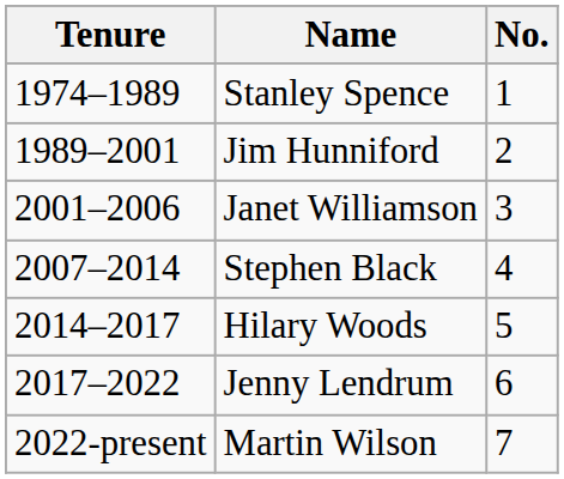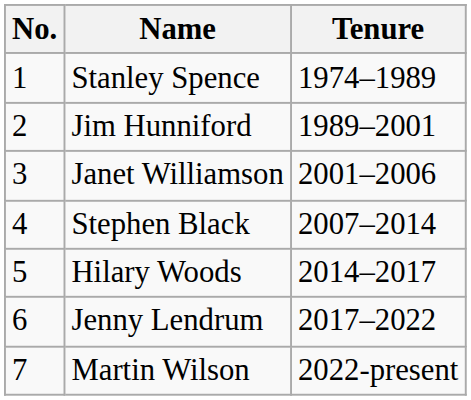 <table class="wikitable">
 <tr>
+<th>No.</th>
+<th>Name</th>
 <th>Tenure</th>
-<th>Name</th>
-<th>No.</th>
 </tr>
 <tr>
+<td>1</td>
+<td>Stanley Spence</td>
 <td>1974–1989</td>
-<td>Stanley Spence</td>
-<td>1</td>
 </tr>
 <tr>
+<td>2</td>
+<td>Jim Hunniford</td>
 <td>1989–2001</td>
-<td>Jim Hunniford</td>
-<td>2</td>
 </tr>
 <tr>
+<td>3</td>
+<td>Janet Williamson</td>
 <td>2001–2006</td>
-<td>Janet Williamson</td>
-<td>3</td>
 </tr>
 <tr>
+<td>4</td>
+<td>Stephen Black</td>
 <td>2007–2014</td>
-<td>Stephen Black</td>
-<td>4</td>
 </tr>
 <tr>
+<td>5</td>
+<td>Hilary Woods</td>
 <td>2014–2017</td>
-<td>Hilary Woods</td>
-<td>5</td>
 </tr>
 <tr>
+<td>6</td>
+<td>Jenny Lendrum</td>
 <td>2017–2022</td>
-<td>Jenny Lendrum</td>
-<td>6</td>
 </tr>
 <tr>
+<td>7</td>
+<td>Martin Wilson</td>
 <td>2022-present</td>
-<td>Martin Wilson</td>
-<td>7</td>
 </tr>
 </table>
